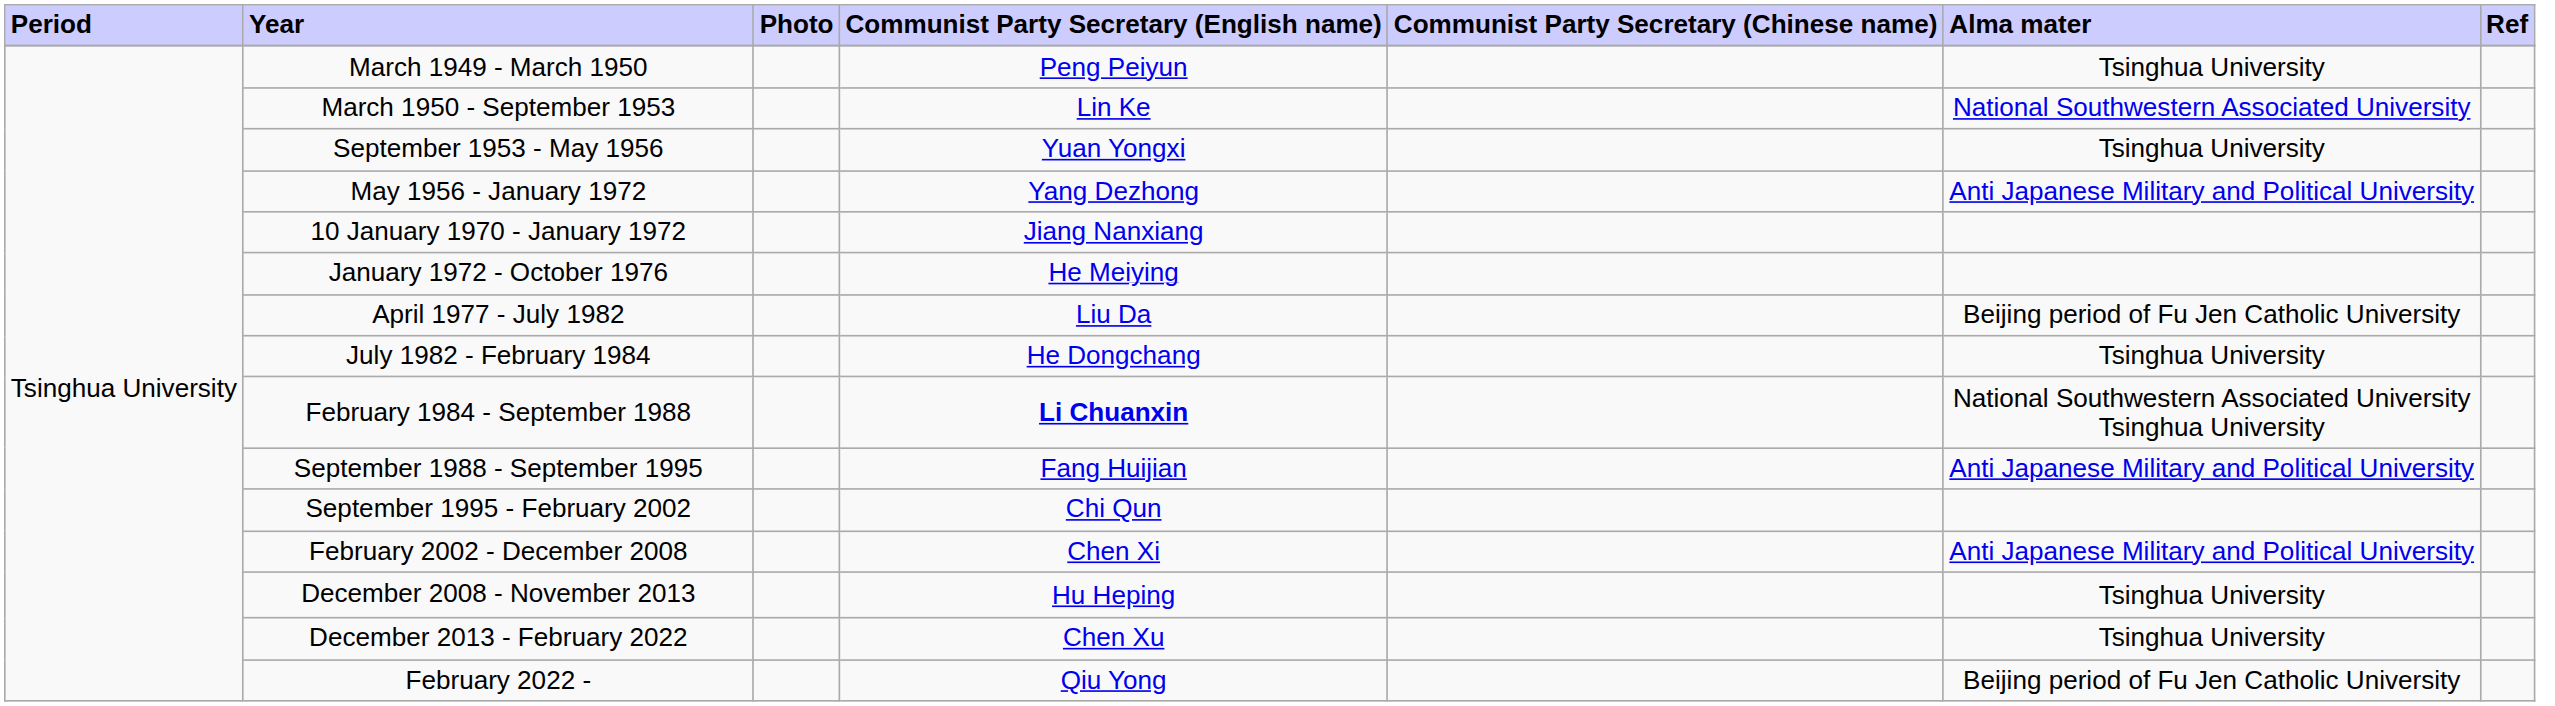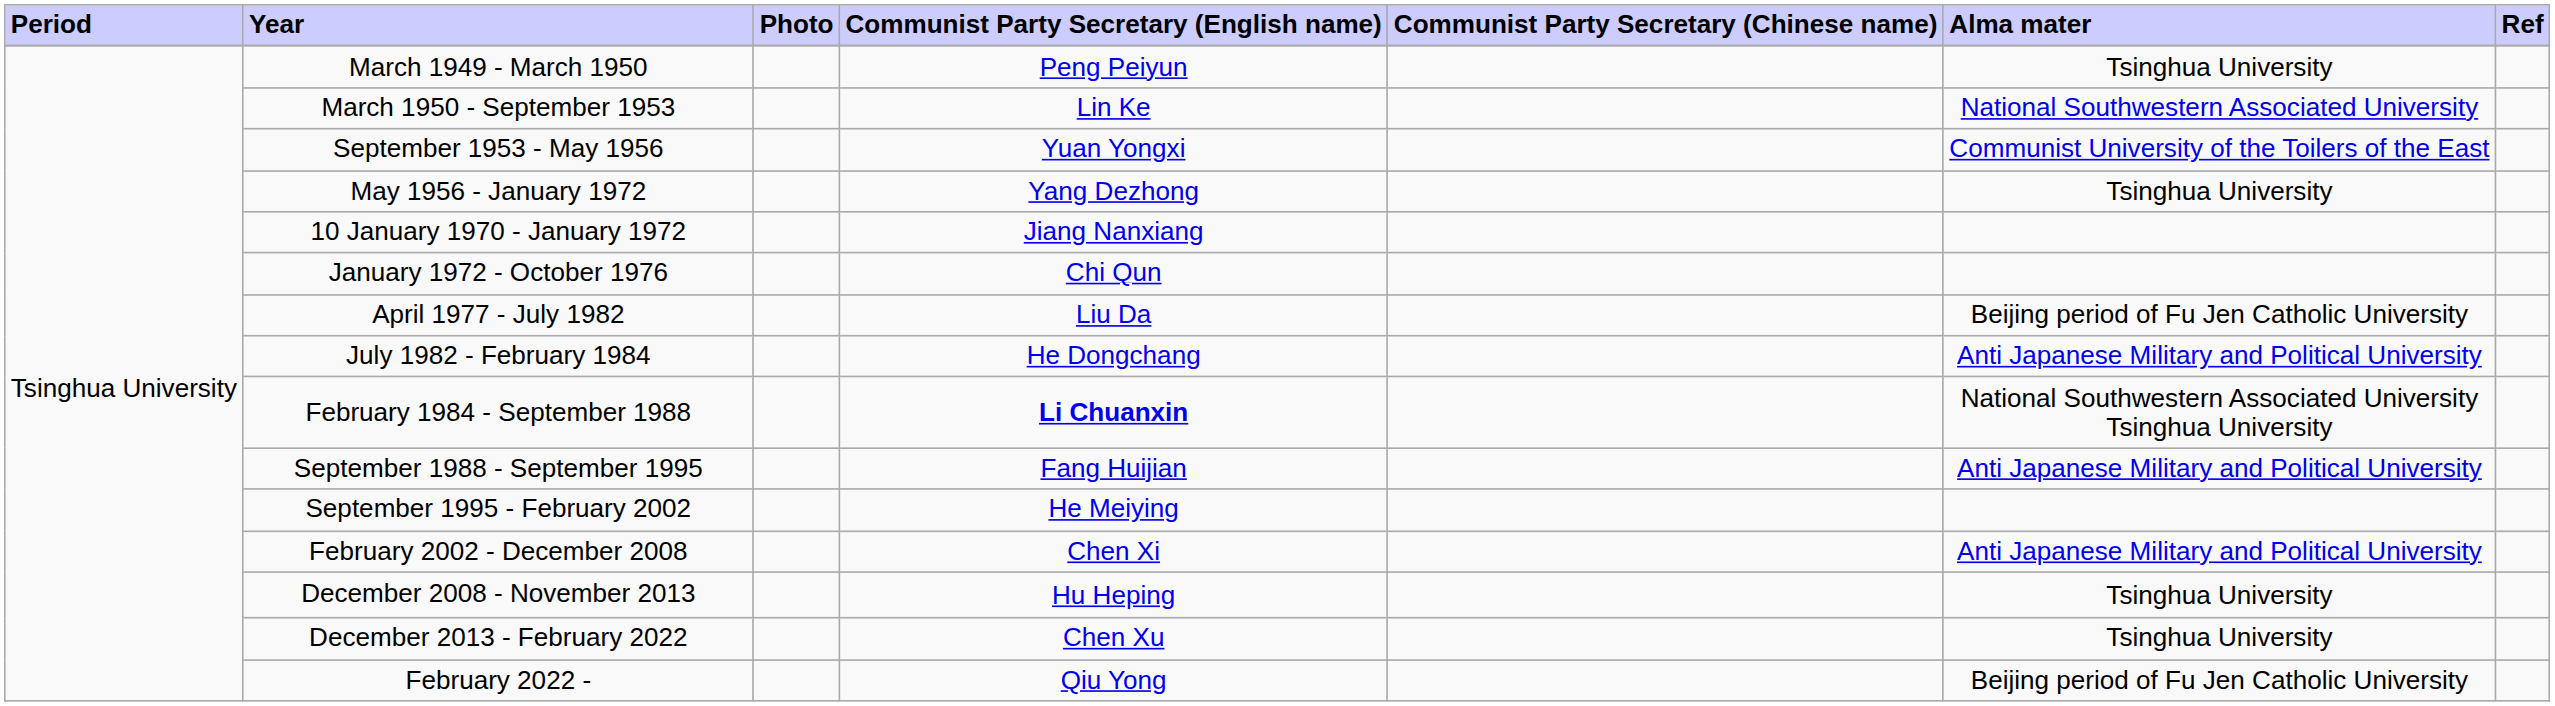 <table class="wikitable">
 <tr bgcolor="#ccccff">
 <td><strong>Period</strong></td>
 <td><strong>Year</strong></td>
 <td><strong>Photo</strong></td>
 <td><strong>Communist Party Secretary (English name)</strong></td>
 <td><strong>Communist Party Secretary (Chinese name)</strong></td>
 <td><strong>Alma mater</strong></td>
 <td><strong>Ref</strong></td>
 </tr>
 <tr>
 </tr>
 <tr align="center">
 <td rowspan=15><br>Tsinghua University</td>
 <td>March 1949 - March 1950</td>
 <td></td>
 <td><a href='#'>Peng Peiyun</a></td>
 <td></td>
 <td>Tsinghua University</td>
 <td></td>
 </tr>
 <tr align="center">
 <td>March 1950 - September 1953</td>
 <td></td>
 <td><a href='#'>Lin Ke</a></td>
 <td></td>
 <td><a href='#'>National Southwestern Associated University</a></td>
 <td></td>
 </tr>
 <tr align="center">
 <td>September 1953 - May 1956</td>
 <td></td>
 <td><a href='#'>Yuan Yongxi</a></td>
 <td></td>
-<td>Tsinghua University</td>
+<td><a href='#'>Communist University of the Toilers of the East</a></td>
 <td></td>
 </tr>
 <tr align="center">
 <td>May 1956 - January 1972</td>
 <td></td>
 <td><a href='#'>Yang Dezhong</a></td>
 <td></td>
-<td><a href='#'>Anti Japanese Military and Political University</a></td>
+<td>Tsinghua University</td>
 <td></td>
 </tr>
 <tr align="center">
 <td>10 January 1970 - January 1972</td>
 <td></td>
 <td><a href='#'>Jiang Nanxiang</a></td>
 <td></td>
 <td></td>
 <td></td>
 </tr>
 <tr align="center">
 <td>January 1972 - October 1976</td>
 <td></td>
-<td><a href='#'>He Meiying</a></td>
+<td><a href='#'>Chi Qun</a></td>
 <td></td>
 <td></td>
 <td></td>
 </tr>
 <tr align="center">
 <td>April 1977 - July 1982</td>
 <td></td>
 <td><a href='#'>Liu Da</a></td>
 <td></td>
 <td>Beijing period of Fu Jen Catholic University</td>
 <td></td>
 </tr>
 <tr align="center">
 <td>July 1982 - February 1984</td>
 <td></td>
 <td><a href='#'>He Dongchang</a></td>
 <td></td>
-<td>Tsinghua University</td>
+<td><a href='#'>Anti Japanese Military and Political University</a></td>
 <td></td>
 </tr>
 <tr align="center">
 <td>February 1984 - September 1988</td>
 <td></td>
 <td><strong><a href='#'>Li Chuanxin</a></strong></td>
 <td></td>
 <td>National Southwestern Associated University<br>Tsinghua University</td>
 <td></td>
 </tr>
 <tr align="center">
 <td>September 1988 - September 1995</td>
 <td></td>
 <td><a href='#'>Fang Huijian</a></td>
 <td></td>
 <td><a href='#'>Anti Japanese Military and Political University</a></td>
 <td></td>
 </tr>
 <tr align="center">
 <td>September 1995 - February 2002</td>
 <td></td>
-<td><a href='#'>Chi Qun</a></td>
+<td><a href='#'>He Meiying</a></td>
 <td></td>
 <td></td>
 <td></td>
 </tr>
 <tr align="center">
 <td>February 2002 - December 2008</td>
 <td></td>
 <td><a href='#'>Chen Xi</a></td>
 <td></td>
 <td><a href='#'>Anti Japanese Military and Political University</a></td>
 <td></td>
 </tr>
 <tr align="center">
 <td>December 2008 - November 2013　　　　</td>
 <td></td>
 <td><a href='#'>Hu Heping</a></td>
 <td></td>
 <td>Tsinghua University</td>
 <td>　</td>
 </tr>
 <tr align="center">
 <td>December 2013 - February 2022</td>
 <td></td>
 <td><a href='#'>Chen Xu</a></td>
 <td></td>
 <td>Tsinghua University</td>
 <td></td>
 </tr>
 <tr align="center">
 <td>February 2022 -</td>
 <td></td>
 <td><a href='#'>Qiu Yong</a></td>
 <td></td>
 <td>Beijing period of Fu Jen Catholic University</td>
 <td></td>
 </tr>
 </table>
